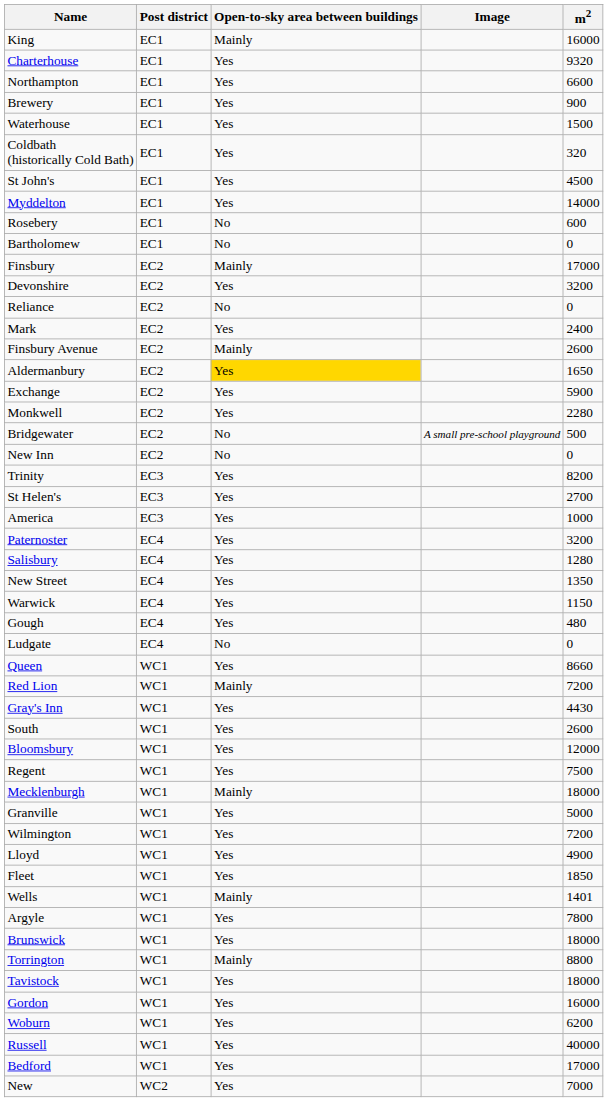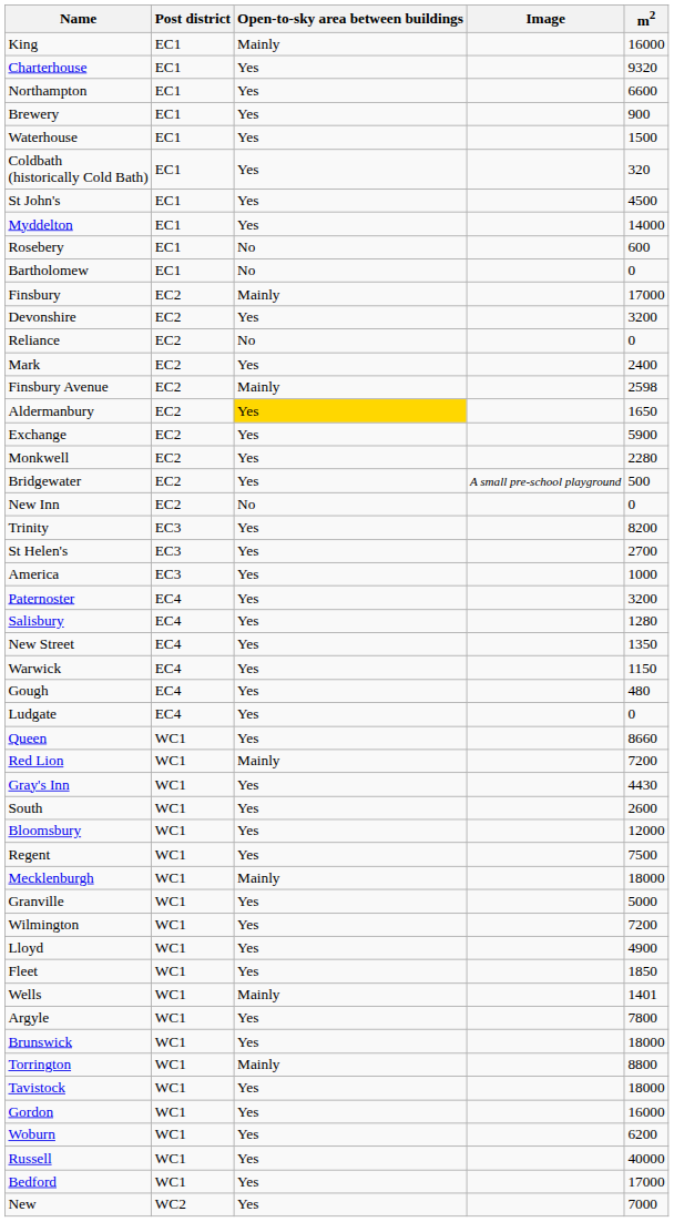 <table class="wikitable sortable">
 <tr>
 <th>Name</th>
 <th>Post district</th>
 <th>Open-to-sky area between buildings</th>
 <th>Image</th>
 <th>m<sup>2</sup></th>
 </tr>
 <tr>
 <td>King</td>
 <td>EC1</td>
 <td>Mainly</td>
 <td></td>
 <td>16000</td>
 </tr>
 <tr>
 <td><a href='#'>Charterhouse</a></td>
 <td>EC1</td>
 <td>Yes</td>
 <td></td>
 <td>9320</td>
 </tr>
 <tr>
 <td>Northampton</td>
 <td>EC1</td>
 <td>Yes</td>
 <td></td>
 <td>6600</td>
 </tr>
 <tr>
 <td>Brewery</td>
 <td>EC1</td>
 <td>Yes</td>
 <td></td>
 <td>900</td>
 </tr>
 <tr>
 <td>Waterhouse</td>
 <td>EC1</td>
 <td>Yes</td>
 <td></td>
 <td>1500</td>
 </tr>
 <tr>
 <td>Coldbath<br>(historically Cold Bath)</td>
 <td>EC1</td>
 <td>Yes</td>
 <td></td>
 <td>320</td>
 </tr>
 <tr>
 <td>St John's</td>
 <td>EC1</td>
 <td>Yes</td>
 <td></td>
 <td>4500</td>
 </tr>
 <tr>
 <td><a href='#'>Myddelton</a></td>
 <td>EC1</td>
 <td>Yes</td>
 <td></td>
 <td>14000</td>
 </tr>
 <tr>
 <td>Rosebery</td>
 <td>EC1</td>
 <td>No</td>
 <td></td>
 <td>600</td>
 </tr>
 <tr>
 <td>Bartholomew</td>
 <td>EC1</td>
 <td>No</td>
 <td></td>
 <td>0</td>
 </tr>
 <tr>
 <td>Finsbury</td>
 <td>EC2</td>
 <td>Mainly</td>
 <td></td>
 <td>17000</td>
 </tr>
 <tr>
 <td>Devonshire</td>
 <td>EC2</td>
 <td>Yes</td>
 <td></td>
 <td>3200</td>
 </tr>
 <tr>
 <td>Reliance</td>
 <td>EC2</td>
 <td>No</td>
 <td></td>
 <td>0</td>
 </tr>
 <tr>
 <td>Mark</td>
 <td>EC2</td>
 <td>Yes</td>
 <td></td>
 <td>2400</td>
 </tr>
 <tr>
 <td>Finsbury Avenue</td>
 <td>EC2</td>
 <td>Mainly</td>
 <td></td>
-<td>2600</td>
+<td>2598</td>
 </tr>
 <tr>
 <td>Aldermanbury</td>
 <td>EC2</td>
 <td style="background: gold;">Yes</td>
 <td></td>
 <td>1650</td>
 </tr>
 <tr>
 <td>Exchange</td>
 <td>EC2</td>
 <td>Yes</td>
 <td></td>
 <td>5900</td>
 </tr>
 <tr>
 <td>Monkwell</td>
 <td>EC2</td>
 <td>Yes</td>
 <td></td>
 <td>2280</td>
 </tr>
 <tr>
 <td>Bridgewater</td>
 <td>EC2</td>
-<td>No</td>
+<td>Yes</td>
 <td><small><em>A small pre-school playground</em></small></td>
 <td>500</td>
 </tr>
 <tr>
 <td>New Inn</td>
 <td>EC2</td>
 <td>No</td>
 <td></td>
 <td>0</td>
 </tr>
 <tr>
 <td>Trinity</td>
 <td>EC3</td>
 <td>Yes</td>
 <td></td>
 <td>8200</td>
 </tr>
 <tr>
 <td>St Helen's</td>
 <td>EC3</td>
 <td>Yes</td>
 <td></td>
 <td>2700</td>
 </tr>
 <tr>
 <td>America</td>
 <td>EC3</td>
 <td>Yes</td>
 <td></td>
 <td>1000</td>
 </tr>
 <tr>
 <td><a href='#'>Paternoster</a></td>
 <td>EC4</td>
 <td>Yes</td>
 <td></td>
 <td>3200</td>
 </tr>
 <tr>
 <td><a href='#'>Salisbury</a></td>
 <td>EC4</td>
 <td>Yes</td>
 <td></td>
 <td>1280</td>
 </tr>
 <tr>
 <td>New Street</td>
 <td>EC4</td>
 <td>Yes</td>
 <td></td>
 <td>1350</td>
 </tr>
 <tr>
 <td>Warwick</td>
 <td>EC4</td>
 <td>Yes</td>
 <td></td>
 <td>1150</td>
 </tr>
 <tr>
 <td>Gough</td>
 <td>EC4</td>
 <td>Yes</td>
 <td></td>
 <td>480</td>
 </tr>
 <tr>
 <td>Ludgate</td>
 <td>EC4</td>
-<td>No</td>
+<td>Yes</td>
 <td></td>
 <td>0</td>
 </tr>
 <tr>
 <td><a href='#'>Queen</a></td>
 <td>WC1</td>
 <td>Yes</td>
 <td></td>
 <td>8660</td>
 </tr>
 <tr>
 <td><a href='#'>Red Lion</a></td>
 <td>WC1</td>
 <td>Mainly</td>
 <td></td>
 <td>7200</td>
 </tr>
 <tr>
 <td><a href='#'>Gray's Inn</a></td>
 <td>WC1</td>
 <td>Yes</td>
 <td></td>
 <td>4430</td>
 </tr>
 <tr>
 <td>South</td>
 <td>WC1</td>
 <td>Yes</td>
 <td></td>
 <td>2600</td>
 </tr>
 <tr>
 <td><a href='#'>Bloomsbury</a></td>
 <td>WC1</td>
 <td>Yes</td>
 <td></td>
 <td>12000</td>
 </tr>
 <tr>
 <td>Regent</td>
 <td>WC1</td>
 <td>Yes</td>
 <td></td>
 <td>7500</td>
 </tr>
 <tr>
 <td><a href='#'>Mecklenburgh</a></td>
 <td>WC1</td>
 <td>Mainly</td>
 <td></td>
 <td>18000</td>
 </tr>
 <tr>
 <td>Granville</td>
 <td>WC1</td>
 <td>Yes</td>
 <td></td>
 <td>5000</td>
 </tr>
 <tr>
 <td>Wilmington</td>
 <td>WC1</td>
 <td>Yes</td>
 <td></td>
 <td>7200</td>
 </tr>
 <tr>
 <td>Lloyd</td>
 <td>WC1</td>
 <td>Yes</td>
 <td></td>
 <td>4900</td>
 </tr>
 <tr>
 <td>Fleet</td>
 <td>WC1</td>
 <td>Yes</td>
 <td></td>
 <td>1850</td>
 </tr>
 <tr>
 <td>Wells</td>
 <td>WC1</td>
 <td>Mainly</td>
 <td></td>
 <td>1401</td>
 </tr>
 <tr>
 <td>Argyle</td>
 <td>WC1</td>
 <td>Yes</td>
 <td></td>
 <td>7800</td>
 </tr>
 <tr>
 <td><a href='#'>Brunswick</a></td>
 <td>WC1</td>
 <td>Yes</td>
 <td></td>
 <td>18000</td>
 </tr>
 <tr>
 <td><a href='#'>Torrington</a></td>
 <td>WC1</td>
 <td>Mainly</td>
 <td></td>
 <td>8800</td>
 </tr>
 <tr>
 <td><a href='#'>Tavistock</a></td>
 <td>WC1</td>
 <td>Yes</td>
 <td></td>
 <td>18000</td>
 </tr>
 <tr>
 <td><a href='#'>Gordon</a></td>
 <td>WC1</td>
 <td>Yes</td>
 <td></td>
 <td>16000</td>
 </tr>
 <tr>
 <td><a href='#'>Woburn</a></td>
 <td>WC1</td>
 <td>Yes</td>
 <td></td>
 <td>6200</td>
 </tr>
 <tr>
 <td><a href='#'>Russell</a></td>
 <td>WC1</td>
 <td>Yes</td>
 <td></td>
 <td>40000</td>
 </tr>
 <tr>
 <td><a href='#'>Bedford</a></td>
 <td>WC1</td>
 <td>Yes</td>
 <td></td>
 <td>17000</td>
 </tr>
 <tr>
 <td>New</td>
 <td>WC2</td>
 <td>Yes</td>
 <td></td>
 <td>7000</td>
 </tr>
 </table>
